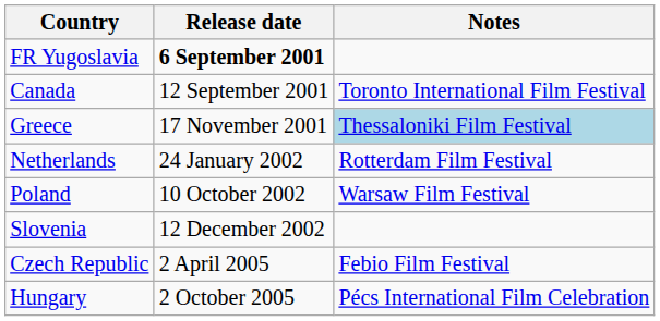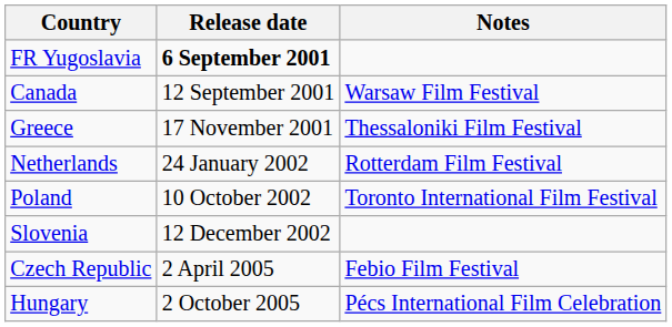 <table class="sortable wikitable">
 <tr>
 <th>Country</th>
 <th>Release date</th>
 <th>Notes</th>
 </tr>
 <tr>
 <td><a href='#'>FR Yugoslavia</a></td>
 <td><strong>6 September 2001</strong></td>
 <td></td>
 </tr>
 <tr>
 <td><a href='#'>Canada</a></td>
 <td>12 September 2001</td>
-<td><a href='#'>Toronto International Film Festival</a></td>
+<td><a href='#'>Warsaw Film Festival</a></td>
 </tr>
 <tr>
 <td><a href='#'>Greece</a></td>
 <td>17 November 2001</td>
-<td style="background: lightblue;"><a href='#'>Thessaloniki Film Festival</a></td>
+<td><a href='#'>Thessaloniki Film Festival</a></td>
 </tr>
 <tr>
 <td><a href='#'>Netherlands</a></td>
 <td>24 January 2002</td>
 <td><a href='#'>Rotterdam Film Festival</a></td>
 </tr>
 <tr>
 <td><a href='#'>Poland</a></td>
 <td>10 October 2002</td>
-<td><a href='#'>Warsaw Film Festival</a></td>
+<td><a href='#'>Toronto International Film Festival</a></td>
 </tr>
 <tr>
 <td><a href='#'>Slovenia</a></td>
 <td>12 December 2002</td>
 <td></td>
 </tr>
 <tr>
 <td><a href='#'>Czech Republic</a></td>
 <td>2 April 2005</td>
 <td><a href='#'>Febio Film Festival</a></td>
 </tr>
 <tr>
 <td><a href='#'>Hungary</a></td>
 <td>2 October 2005</td>
 <td><a href='#'>Pécs International Film Celebration</a></td>
 </tr>
 </table>
